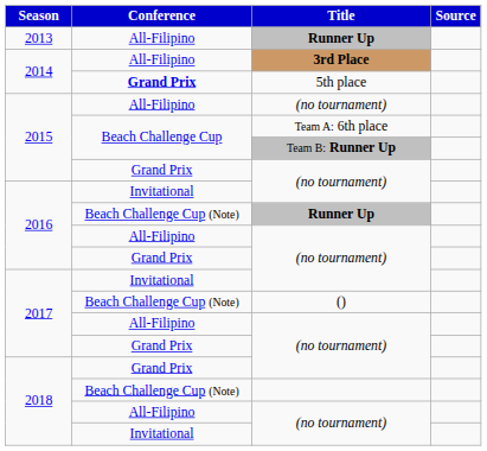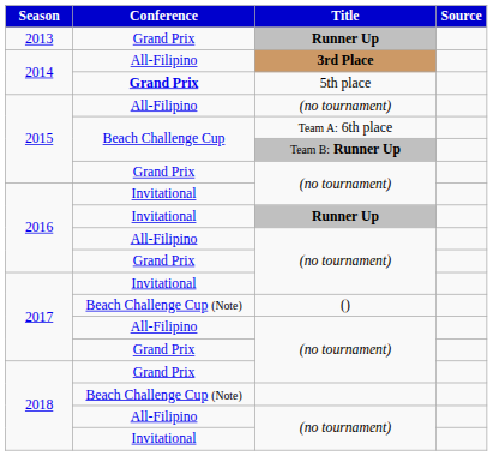 <table class="wikitable">
 <tr>
 <th width=70px style="background: #0000CD; color: White; text-align: center"><strong>Season</strong></th>
 <th width=200px style="background: #0000CD; color: White"><strong>Conference</strong></th>
 <th width=200px style="background: #0000CD; color: White"><strong>Title</strong></th>
 <th width=50px style="background: #0000CD; color: White"><strong>Source</strong></th>
 </tr>
 <tr align=center>
 <td><a href='#'>2013</a></td>
-<td><a href='#'>All-Filipino</a></td>
+<td><a href='#'>Grand Prix</a></td>
 <td style="background:silver;"><strong>Runner Up</strong></td>
 <td></td>
 </tr>
 <tr align=center>
 <td rowspan=2><a href='#'>2014</a></td>
 <td><a href='#'>All-Filipino</a></td>
 <td style="background:#CC9966;"><strong>3rd Place</strong></td>
 <td></td>
 </tr>
 <tr align=center>
 <td><strong><a href='#'>Grand Prix</a></strong></td>
 <td>5th place</td>
 <td></td>
 </tr>
 <tr align=center>
 <td rowspan=4><a href='#'>2015</a></td>
 <td><a href='#'>All-Filipino</a></td>
 <td><em>(no tournament)</em></td>
 <td></td>
 </tr>
 <tr align=center>
 <td rowspan=2><a href='#'>Beach Challenge Cup</a></td>
 <td><small>Team A:</small> 6th place</td>
 <td></td>
 </tr>
 <tr align=center>
 <td style="background:silver;"><small>Team B:</small> <strong>Runner Up</strong></td>
 <td></td>
 </tr>
 <tr align=center>
 <td><a href='#'>Grand Prix</a></td>
 <td rowspan=2><em>(no tournament)</em></td>
 <td></td>
 </tr>
 <tr align=center>
 <td rowspan=4><a href='#'>2016</a></td>
 <td><a href='#'>Invitational</a></td>
 <td></td>
 </tr>
 <tr align=center>
-<td><a href='#'>Beach Challenge Cup</a> <small>(Note)</small></td>
+<td><a href='#'>Invitational</a></td>
 <td style="background:silver;"><strong>Runner Up</strong></td>
 <td></td>
 </tr>
 <tr align=center>
 <td><a href='#'>All-Filipino</a></td>
 <td rowspan=3><em>(no tournament)</em></td>
 <td></td>
 </tr>
 <tr align=center>
 <td><a href='#'>Grand Prix</a></td>
 <td></td>
 </tr>
 <tr align=center>
 <td rowspan=4><a href='#'>2017</a></td>
 <td><a href='#'>Invitational</a></td>
 <td></td>
 </tr>
 <tr align=center>
 <td><a href='#'>Beach Challenge Cup</a> <small>(Note)</small></td>
 <td>()</td>
 <td></td>
 </tr>
 <tr align=center>
 <td><a href='#'>All-Filipino</a></td>
 <td rowspan=3><em>(no tournament)</em></td>
 <td></td>
 </tr>
 <tr align=center>
 <td><a href='#'>Grand Prix</a></td>
 <td></td>
 </tr>
 <tr align=center>
 <td rowspan=4><a href='#'>2018</a></td>
 <td><a href='#'>Grand Prix</a></td>
 <td></td>
 </tr>
 <tr align=center>
 <td><a href='#'>Beach Challenge Cup</a> <small>(Note)</small></td>
 <td></td>
 <td></td>
 </tr>
 <tr align=center>
 <td><a href='#'>All-Filipino</a></td>
 <td rowspan=2><em>(no tournament)</em></td>
 <td></td>
 </tr>
 <tr align=center>
 <td><a href='#'>Invitational</a></td>
 <td></td>
 </tr>
 </table>
